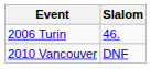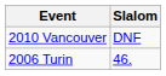 <table class=wikitable style="font-size:95%;" style="text-align:center">
 <tr>
 <th>Event</th>
 <th>Slalom</th>
 </tr>
 <tr>
+<td><a href='#'>2010 Vancouver</a></td>
+<td><a href='#'>DNF</a></td>
+</tr>
+<tr>
 <td><a href='#'>2006 Turin</a></td>
 <td><a href='#'>46.</a></td>
 </tr>
-<tr>
-<td><a href='#'>2010 Vancouver</a></td>
-<td><a href='#'>DNF</a></td>
-</tr>
 </table>
